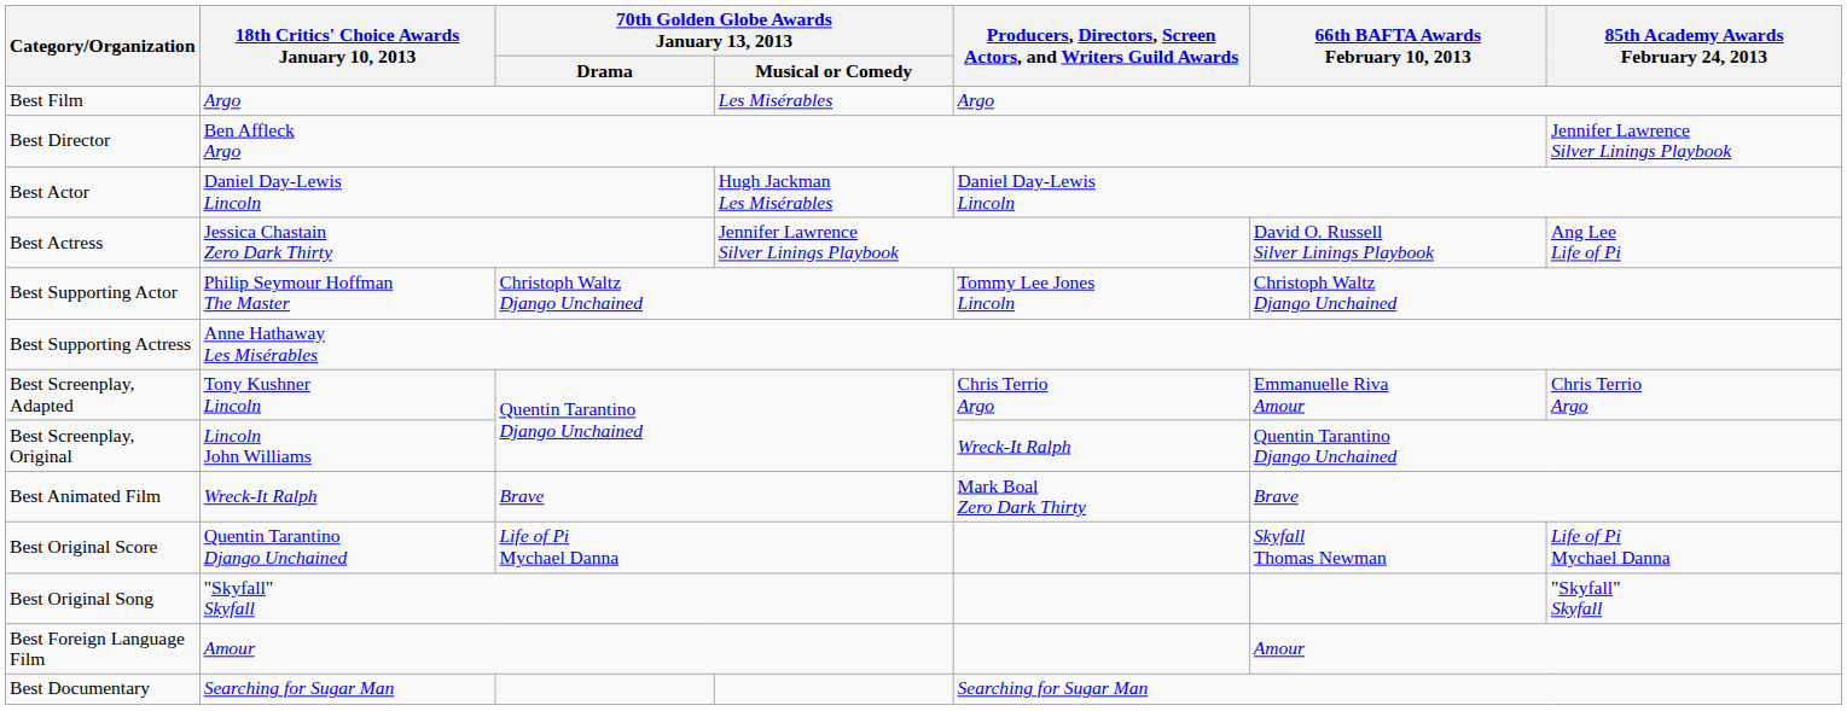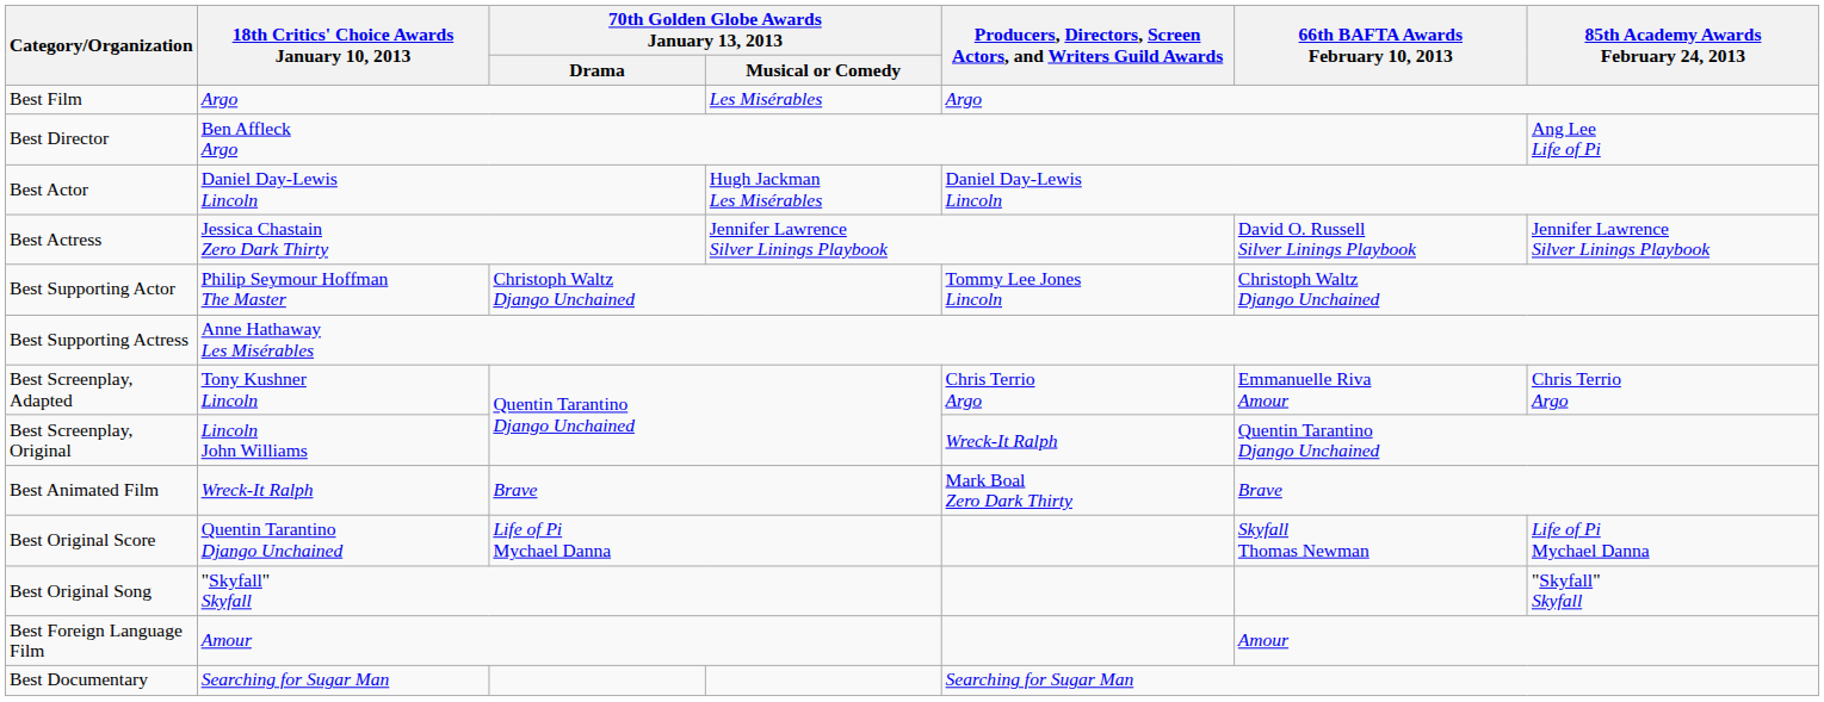 <table class="wikitable">
 <tr>
 <th rowspan="2" style="width:2EM;">Category/Organization</th>
 <th rowspan="2" style="width:17EM;"><a href='#'>18th Critics' Choice Awards</a><br>January 10, 2013</th>
 <th colspan="2" style="width:17EM;"><a href='#'>70th Golden Globe Awards</a><br>January 13, 2013</th>
 <th rowspan="2" style="width:17EM;"><a href='#'>Producers</a>, <a href='#'>Directors</a>, <a href='#'>Screen Actors</a>, and <a href='#'>Writers Guild Awards</a></th>
 <th rowspan="2" style="width:17EM;"><a href='#'>66th BAFTA Awards</a><br>February 10, 2013</th>
 <th rowspan="2" style="width:17EM;"><a href='#'>85th Academy Awards</a><br>February 24, 2013</th>
 </tr>
 <tr>
 <th width=200>Drama</th>
 <th style="width:13.5EM;">Musical or Comedy</th>
 </tr>
 <tr>
 <td>Best Film</td>
 <td colspan=2><em><a href='#'>Argo</a></em></td>
 <td><em><a href='#'>Les Misérables</a></em></td>
 <td colspan=3><em><a href='#'>Argo</a></em></td>
 </tr>
 <tr>
 <td>Best Director</td>
 <td colspan=5><a href='#'>Ben Affleck</a><br><em><a href='#'>Argo</a></em></td>
-<td><a href='#'>Jennifer Lawrence</a><br><em><a href='#'>Silver Linings Playbook</a></em></td>
+<td><a href='#'>Ang Lee</a><br><em><a href='#'>Life of Pi</a></em></td>
 </tr>
 <tr>
 <td>Best Actor</td>
 <td colspan=2><a href='#'>Daniel Day-Lewis</a><br><em><a href='#'>Lincoln</a></em></td>
 <td><a href='#'>Hugh Jackman</a><br><em><a href='#'>Les Misérables</a></em></td>
 <td colspan=3><a href='#'>Daniel Day-Lewis</a><br><em><a href='#'>Lincoln</a></em></td>
 </tr>
 <tr>
 <td>Best Actress</td>
 <td colspan=2><a href='#'>Jessica Chastain</a><br><em><a href='#'>Zero Dark Thirty</a></em></td>
 <td colspan=2><a href='#'>Jennifer Lawrence</a><br><em><a href='#'>Silver Linings Playbook</a></em></td>
 <td><a href='#'>David O. Russell</a><br><em><a href='#'>Silver Linings Playbook</a></em></td>
-<td><a href='#'>Ang Lee</a><br><em><a href='#'>Life of Pi</a></em></td>
+<td><a href='#'>Jennifer Lawrence</a><br><em><a href='#'>Silver Linings Playbook</a></em></td>
 </tr>
 <tr>
 <td>Best Supporting Actor</td>
 <td><a href='#'>Philip Seymour Hoffman</a><br><em><a href='#'>The Master</a></em></td>
 <td colspan=2><a href='#'>Christoph Waltz</a><br><em><a href='#'>Django Unchained</a></em></td>
 <td><a href='#'>Tommy Lee Jones</a><br><em><a href='#'>Lincoln</a></em></td>
 <td colspan=2><a href='#'>Christoph Waltz</a><br><em><a href='#'>Django Unchained</a></em></td>
 </tr>
 <tr>
 <td>Best Supporting Actress</td>
 <td colspan=6><a href='#'>Anne Hathaway</a><br><em><a href='#'>Les Misérables</a></em></td>
 </tr>
 <tr>
 <td>Best Screenplay, Adapted</td>
 <td><a href='#'>Tony Kushner</a><br><em><a href='#'>Lincoln</a></em></td>
 <td rowspan=2 colspan=2><a href='#'>Quentin Tarantino</a><br><em><a href='#'>Django Unchained</a></em></td>
 <td><a href='#'>Chris Terrio</a><br><em><a href='#'>Argo</a></em></td>
 <td><a href='#'>Emmanuelle Riva</a><br><em><a href='#'>Amour</a></em></td>
 <td><a href='#'>Chris Terrio</a><br><em><a href='#'>Argo</a></em></td>
 </tr>
 <tr>
 <td>Best Screenplay, Original</td>
 <td><em><a href='#'>Lincoln</a></em><br><a href='#'>John Williams</a></td>
 <td><em><a href='#'>Wreck-It Ralph</a></em></td>
 <td colspan=2><a href='#'>Quentin Tarantino</a><br><em><a href='#'>Django Unchained</a></em></td>
 </tr>
 <tr>
 <td>Best Animated Film</td>
 <td><em><a href='#'>Wreck-It Ralph</a></em></td>
 <td colspan=2><em><a href='#'>Brave</a></em></td>
 <td><a href='#'>Mark Boal</a><br><em><a href='#'>Zero Dark Thirty</a></em></td>
 <td colspan=2><em><a href='#'>Brave</a></em></td>
 </tr>
 <tr>
 <td>Best Original Score</td>
 <td><a href='#'>Quentin Tarantino</a><br><em><a href='#'>Django Unchained</a></em></td>
 <td colspan=2><em><a href='#'>Life of Pi</a></em><br><a href='#'>Mychael Danna</a></td>
 <td></td>
 <td><em><a href='#'>Skyfall</a></em><br><a href='#'>Thomas Newman</a></td>
 <td><em><a href='#'>Life of Pi</a></em><br><a href='#'>Mychael Danna</a></td>
 </tr>
 <tr>
 <td>Best Original Song</td>
 <td colspan=3>"<a href='#'>Skyfall</a>"<br><em><a href='#'>Skyfall</a></em></td>
 <td></td>
 <td></td>
 <td>"<a href='#'>Skyfall</a>"<br><em><a href='#'>Skyfall</a></em></td>
 </tr>
 <tr>
 <td>Best Foreign Language Film</td>
 <td colspan=3><em><a href='#'>Amour</a></em></td>
 <td></td>
 <td colspan=2><em><a href='#'>Amour</a></em></td>
 </tr>
 <tr>
 <td>Best Documentary</td>
 <td><em><a href='#'>Searching for Sugar Man</a></em></td>
 <td></td>
 <td></td>
 <td colspan="3"><em><a href='#'>Searching for Sugar Man</a></em></td>
 </tr>
 </table>
